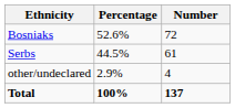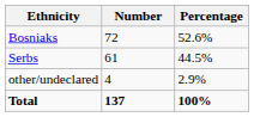 <table class="wikitable">
 <tr>
 <th width="100px">Ethnicity</th>
+<th width="80px">Number</th>
 <th width="80px">Percentage</th>
-<th width="80px">Number</th>
 </tr>
 <tr>
 <td><a href='#'>Bosniaks</a></td>
+<td>72</td>
 <td>52.6%</td>
-<td>72</td>
 </tr>
 <tr>
 <td><a href='#'>Serbs</a></td>
+<td>61</td>
 <td>44.5%</td>
-<td>61</td>
 </tr>
 <tr>
 <td>other/undeclared</td>
+<td>4</td>
 <td>2.9%</td>
-<td>4</td>
 </tr>
 <tr>
 <td><strong>Total</strong></td>
+<td><strong>137</strong></td>
 <td><strong>100%</strong></td>
-<td><strong>137</strong></td>
 </tr>
 </table>
